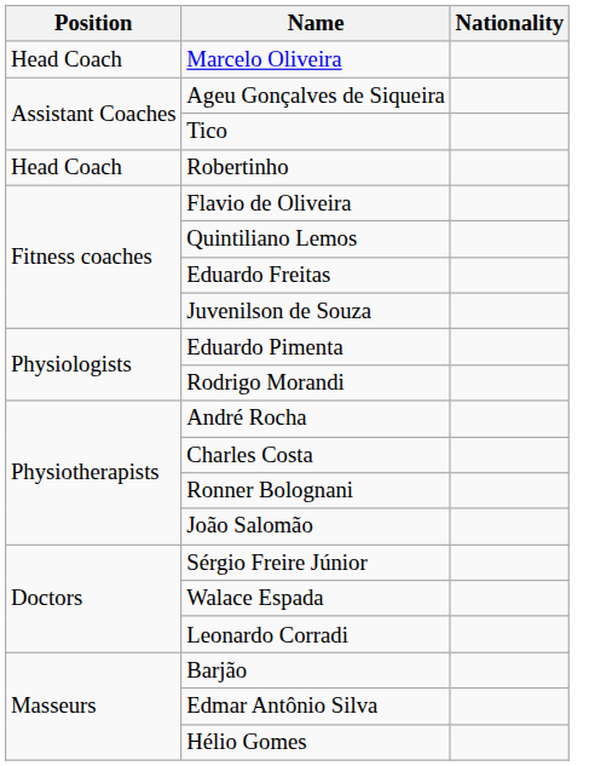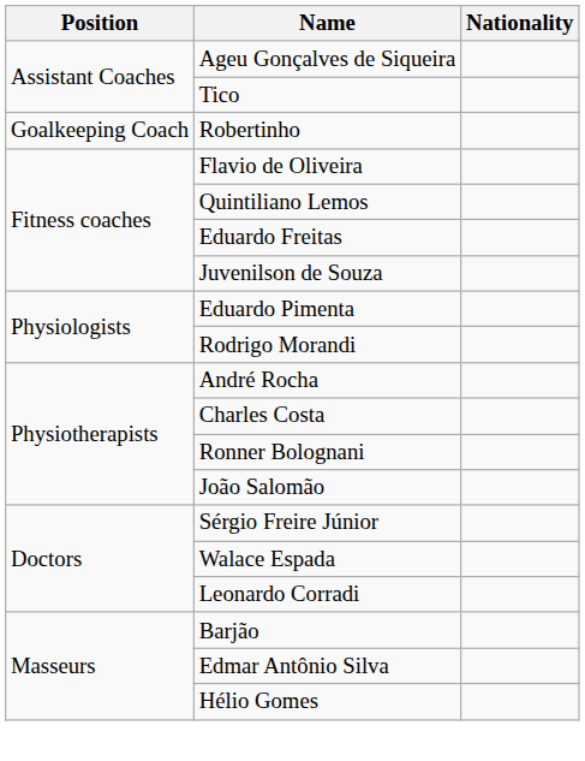 <table class="wikitable">
 <tr>
 <th>Position</th>
 <th>Name</th>
 <th>Nationality</th>
-</tr>
-<tr>
-<td>Head Coach</td>
-<td><a href='#'>Marcelo Oliveira</a></td>
-<td></td>
 </tr>
 <tr>
 <td rowspan=2>Assistant Coaches</td>
 <td>Ageu Gonçalves de Siqueira</td>
 <td></td>
 </tr>
 <tr>
 <td>Tico</td>
 <td></td>
 </tr>
 <tr>
-<td>Head Coach</td>
+<td>Goalkeeping Coach</td>
 <td>Robertinho</td>
 <td></td>
 </tr>
 <tr>
 <td rowspan=4>Fitness coaches</td>
 <td>Flavio de Oliveira</td>
 <td></td>
 </tr>
 <tr>
 <td>Quintiliano Lemos</td>
 <td></td>
 </tr>
 <tr>
 <td>Eduardo Freitas</td>
 <td></td>
 </tr>
 <tr>
 <td>Juvenilson de Souza</td>
 <td></td>
 </tr>
 <tr>
 <td rowspan=2>Physiologists</td>
 <td>Eduardo Pimenta</td>
 <td></td>
 </tr>
 <tr>
 <td>Rodrigo Morandi</td>
 <td></td>
 </tr>
 <tr>
 <td rowspan=4>Physiotherapists</td>
 <td>André Rocha</td>
 <td></td>
 </tr>
 <tr>
 <td>Charles Costa</td>
 <td></td>
 </tr>
 <tr>
 <td>Ronner Bolognani</td>
 <td></td>
 </tr>
 <tr>
 <td>João Salomão</td>
 <td></td>
 </tr>
 <tr>
 <td rowspan=3>Doctors</td>
 <td>Sérgio Freire Júnior</td>
 <td></td>
 </tr>
 <tr>
 <td>Walace Espada</td>
 <td></td>
 </tr>
 <tr>
 <td>Leonardo Corradi</td>
 <td></td>
 </tr>
 <tr>
 <td rowspan=3>Masseurs</td>
 <td>Barjão</td>
 <td></td>
 </tr>
 <tr>
 <td>Edmar Antônio Silva</td>
 <td></td>
 </tr>
 <tr>
 <td>Hélio Gomes</td>
 <td></td>
 </tr>
 </table>
